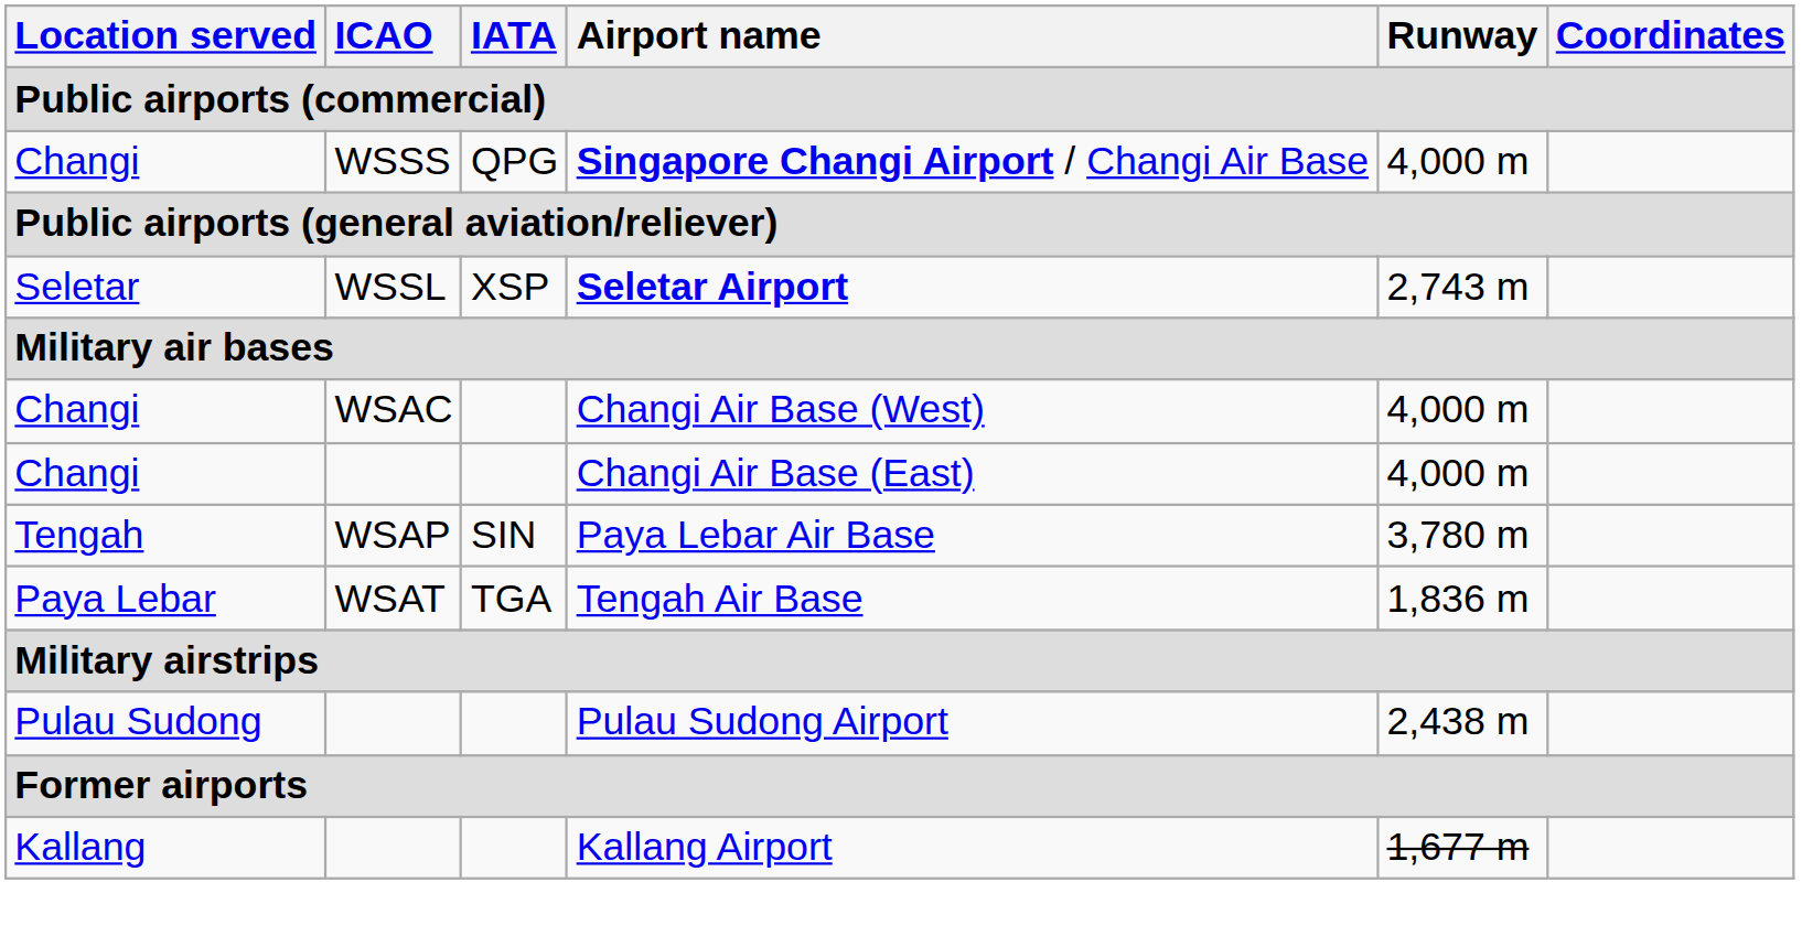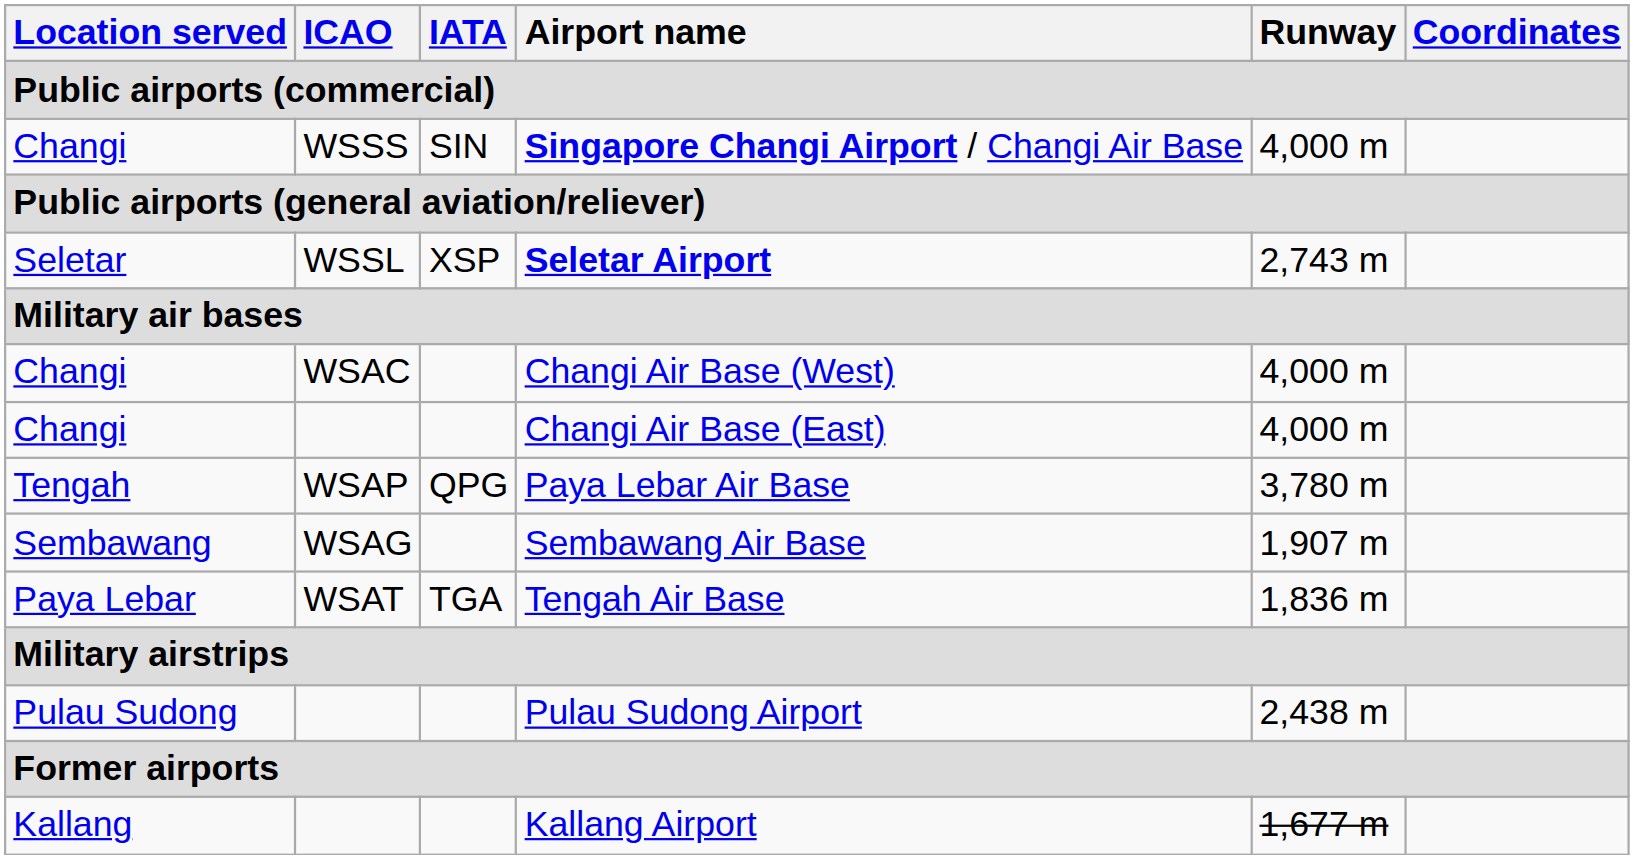 <table class="wikitable sortable">
 <tr valign=baseline>
 <th style="text-align:left;"><a href='#'>Location served</a></th>
 <th style="text-align:left;"><a href='#'>ICAO</a></th>
 <th style="text-align:left;"><a href='#'>IATA</a></th>
 <th style="text-align:left;">Airport name</th>
 <th style="text-align:left;">Runway</th>
 <th style="text-align:left;"><a href='#'>Coordinates</a></th>
 </tr>
 <tr class="sortbottom">
 <th colspan="6" style="text-align:left; background:#DDDDDD;">Public airports (commercial)</th>
 </tr>
 <tr valign=top>
 <td><a href='#'>Changi</a></td>
 <td>WSSS</td>
-<td>QPG</td>
+<td>SIN</td>
 <td><strong><a href='#'>Singapore Changi Airport</a></strong> / <a href='#'>Changi Air Base</a></td>
 <td>4,000 m</td>
 <td></td>
 </tr>
 <tr class="sortbottom">
 <th colspan="6" style="text-align:left; background:#DDDDDD;">Public airports (general aviation/reliever)</th>
 </tr>
 <tr valign=top>
 <td><a href='#'>Seletar</a></td>
 <td>WSSL</td>
 <td>XSP</td>
 <td><strong><a href='#'>Seletar Airport</a></strong></td>
 <td>2,743 m</td>
 <td></td>
 </tr>
 <tr class="sortbottom">
 <th colspan="6" style="text-align:left; background:#DDDDDD;">Military air bases</th>
 </tr>
 <tr valign=top>
 <td><a href='#'>Changi</a></td>
 <td>WSAC</td>
 <td></td>
 <td><a href='#'>Changi Air Base (West)</a></td>
 <td>4,000 m</td>
 <td></td>
 </tr>
 <tr valign=top>
 <td><a href='#'>Changi</a></td>
 <td></td>
 <td></td>
 <td><a href='#'>Changi Air Base (East)</a></td>
 <td>4,000 m</td>
 <td></td>
 </tr>
 <tr valign=top>
 <td><a href='#'>Tengah</a></td>
 <td>WSAP</td>
-<td>SIN</td>
+<td>QPG</td>
 <td><a href='#'>Paya Lebar Air Base</a> </td>
 <td>3,780 m</td>
+<td></td>
+</tr>
+<tr valign=top>
+<td><a href='#'>Sembawang</a></td>
+<td>WSAG</td>
+<td></td>
+<td><a href='#'>Sembawang Air Base</a> </td>
+<td>1,907 m</td>
 <td></td>
 </tr>
 <tr valign=top>
 <td><a href='#'>Paya Lebar</a></td>
 <td>WSAT</td>
 <td>TGA</td>
 <td><a href='#'>Tengah Air Base</a></td>
 <td>1,836 m</td>
 <td></td>
 </tr>
 <tr class="sortbottom">
 <th colspan="6" style="text-align:left; background:#DDDDDD;">Military airstrips</th>
 </tr>
 <tr valign=top>
 <td><a href='#'>Pulau Sudong</a></td>
 <td></td>
 <td></td>
 <td><a href='#'>Pulau Sudong Airport</a> </td>
 <td>2,438 m</td>
 <td></td>
 </tr>
 <tr class="sortbottom">
 <th colspan="6" style="text-align:left; background:#DDDDDD;">Former airports</th>
 </tr>
 <tr valign=top>
 <td><a href='#'>Kallang</a></td>
 <td></td>
 <td></td>
 <td><a href='#'>Kallang Airport</a> </td>
 <td><s>1,677 m</s></td>
 <td></td>
 </tr>
 </table>
